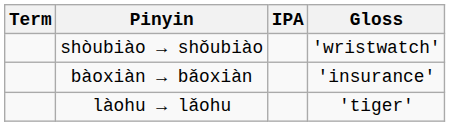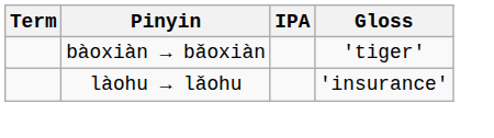 <table class="wikitable" style="text-align: center">
 <tr>
 <th>Term</th>
 <th>Pinyin</th>
 <th>IPA</th>
 <th>Gloss</th>
 </tr>
 <tr>
 <td></td>
-<td>shòubiào → shǒubiào</td>
-<td></td>
-<td>'wristwatch'</td>
-</tr>
-<tr>
-<td></td>
 <td>bàoxiàn → bǎoxiàn</td>
 <td></td>
-<td>'insurance'</td>
+<td>'tiger'</td>
 </tr>
 <tr>
 <td></td>
 <td>làohu → lǎohu</td>
 <td></td>
-<td>'tiger'</td>
+<td>'insurance'</td>
 </tr>
 </table>
